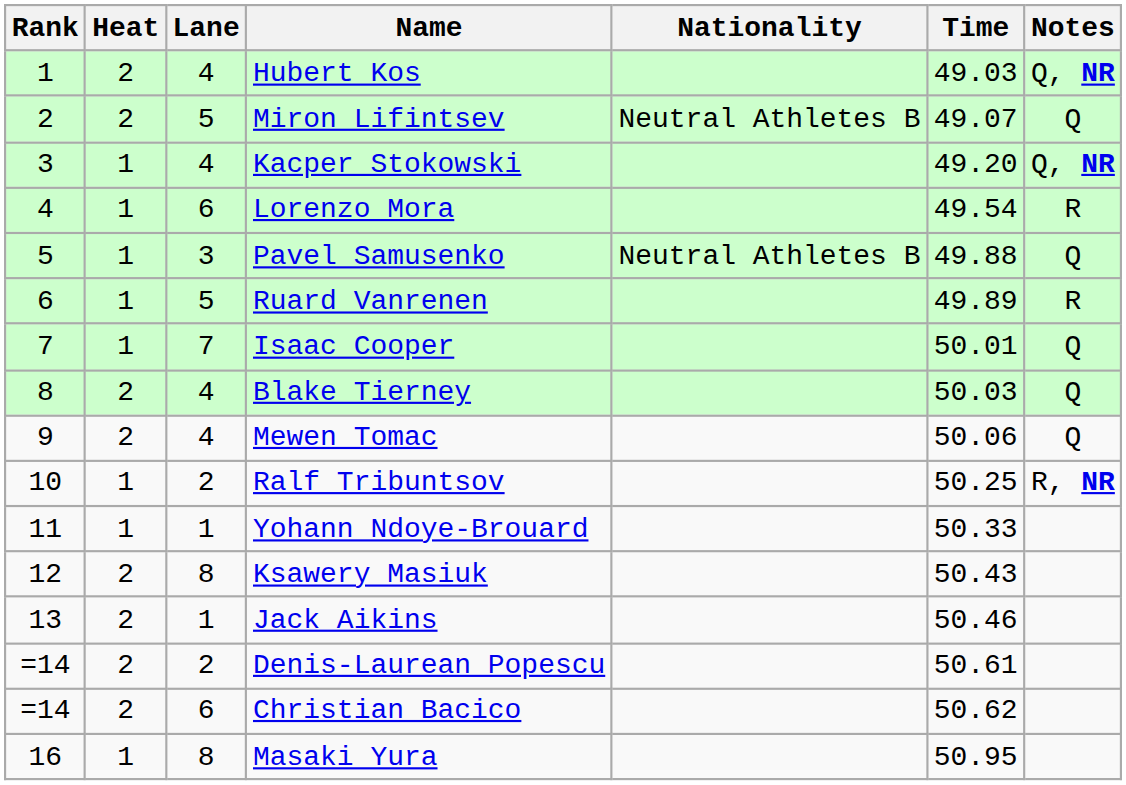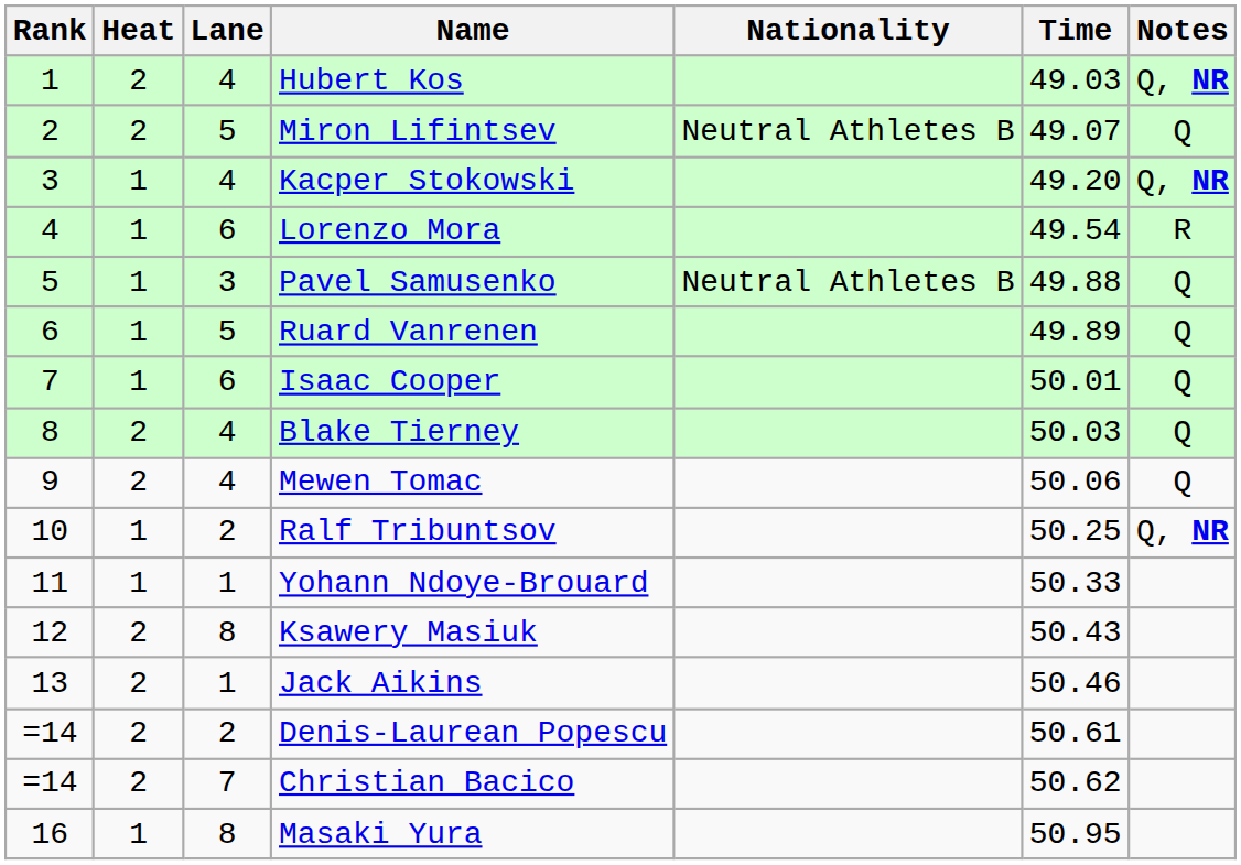 <table class="wikitable sortable" style="text-align:center">
 <tr>
 <th>Rank</th>
 <th>Heat</th>
 <th>Lane</th>
 <th>Name</th>
 <th>Nationality</th>
 <th>Time</th>
 <th>Notes</th>
 </tr>
 <tr bgcolor=ccffcc>
 <td>1</td>
 <td>2</td>
 <td>4</td>
 <td align="left"><a href='#'>Hubert Kos</a></td>
 <td align="left"></td>
 <td>49.03</td>
 <td>Q, <strong><a href='#'>NR</a></strong></td>
 </tr>
 <tr bgcolor=ccffcc>
 <td>2</td>
 <td>2</td>
 <td>5</td>
 <td align="left"><a href='#'>Miron Lifintsev</a></td>
 <td align="left"> Neutral Athletes B</td>
 <td>49.07</td>
 <td>Q</td>
 </tr>
 <tr bgcolor=ccffcc>
 <td>3</td>
 <td>1</td>
 <td>4</td>
 <td align="left"><a href='#'>Kacper Stokowski</a></td>
 <td align="left"></td>
 <td>49.20</td>
 <td>Q, <strong><a href='#'>NR</a></strong></td>
 </tr>
 <tr bgcolor=ccffcc>
 <td>4</td>
 <td>1</td>
 <td>6</td>
 <td align="left"><a href='#'>Lorenzo Mora</a></td>
 <td align="left"></td>
 <td>49.54</td>
 <td>R</td>
 </tr>
 <tr bgcolor=ccffcc>
 <td>5</td>
 <td>1</td>
 <td>3</td>
 <td align="left"><a href='#'>Pavel Samusenko</a></td>
 <td align="left"> Neutral Athletes B</td>
 <td>49.88</td>
 <td>Q</td>
 </tr>
 <tr bgcolor=ccffcc>
 <td>6</td>
 <td>1</td>
 <td>5</td>
 <td align="left"><a href='#'>Ruard Vanrenen</a></td>
 <td align="left"></td>
 <td>49.89</td>
-<td>R</td>
+<td>Q</td>
 </tr>
 <tr bgcolor=ccffcc>
 <td>7</td>
 <td>1</td>
-<td>7</td>
+<td>6</td>
 <td align="left"><a href='#'>Isaac Cooper</a></td>
 <td align="left"></td>
 <td>50.01</td>
 <td>Q</td>
 </tr>
 <tr bgcolor=ccffcc>
 <td>8</td>
 <td>2</td>
 <td>4</td>
 <td align="left"><a href='#'>Blake Tierney</a></td>
 <td align="left"></td>
 <td>50.03</td>
 <td>Q</td>
 </tr>
 <tr>
 <td>9</td>
 <td>2</td>
 <td>4</td>
 <td align="left"><a href='#'>Mewen Tomac</a></td>
 <td align="left"></td>
 <td>50.06</td>
 <td>Q</td>
 </tr>
 <tr>
 <td>10</td>
 <td>1</td>
 <td>2</td>
 <td align="left"><a href='#'>Ralf Tribuntsov</a></td>
 <td align="left"></td>
 <td>50.25</td>
-<td>R, <strong><a href='#'>NR</a></strong></td>
+<td>Q, <strong><a href='#'>NR</a></strong></td>
 </tr>
 <tr>
 <td>11</td>
 <td>1</td>
 <td>1</td>
 <td align="left"><a href='#'>Yohann Ndoye-Brouard</a></td>
 <td align="left"></td>
 <td>50.33</td>
 <td></td>
 </tr>
 <tr>
 <td>12</td>
 <td>2</td>
 <td>8</td>
 <td align="left"><a href='#'>Ksawery Masiuk</a></td>
 <td align="left"></td>
 <td>50.43</td>
 <td></td>
 </tr>
 <tr>
 <td>13</td>
 <td>2</td>
 <td>1</td>
 <td align="left"><a href='#'>Jack Aikins</a></td>
 <td align="left"></td>
 <td>50.46</td>
 <td></td>
 </tr>
 <tr>
 <td>=14</td>
 <td>2</td>
 <td>2</td>
 <td align="left"><a href='#'>Denis-Laurean Popescu</a></td>
 <td align="left"></td>
 <td>50.61</td>
 <td></td>
 </tr>
 <tr>
 <td>=14</td>
 <td>2</td>
-<td>6</td>
+<td>7</td>
 <td align="left"><a href='#'>Christian Bacico</a></td>
 <td align="left"></td>
 <td>50.62</td>
 <td></td>
 </tr>
 <tr>
 <td>16</td>
 <td>1</td>
 <td>8</td>
 <td align="left"><a href='#'>Masaki Yura</a></td>
 <td align="left"></td>
 <td>50.95</td>
 <td></td>
 </tr>
 </table>
